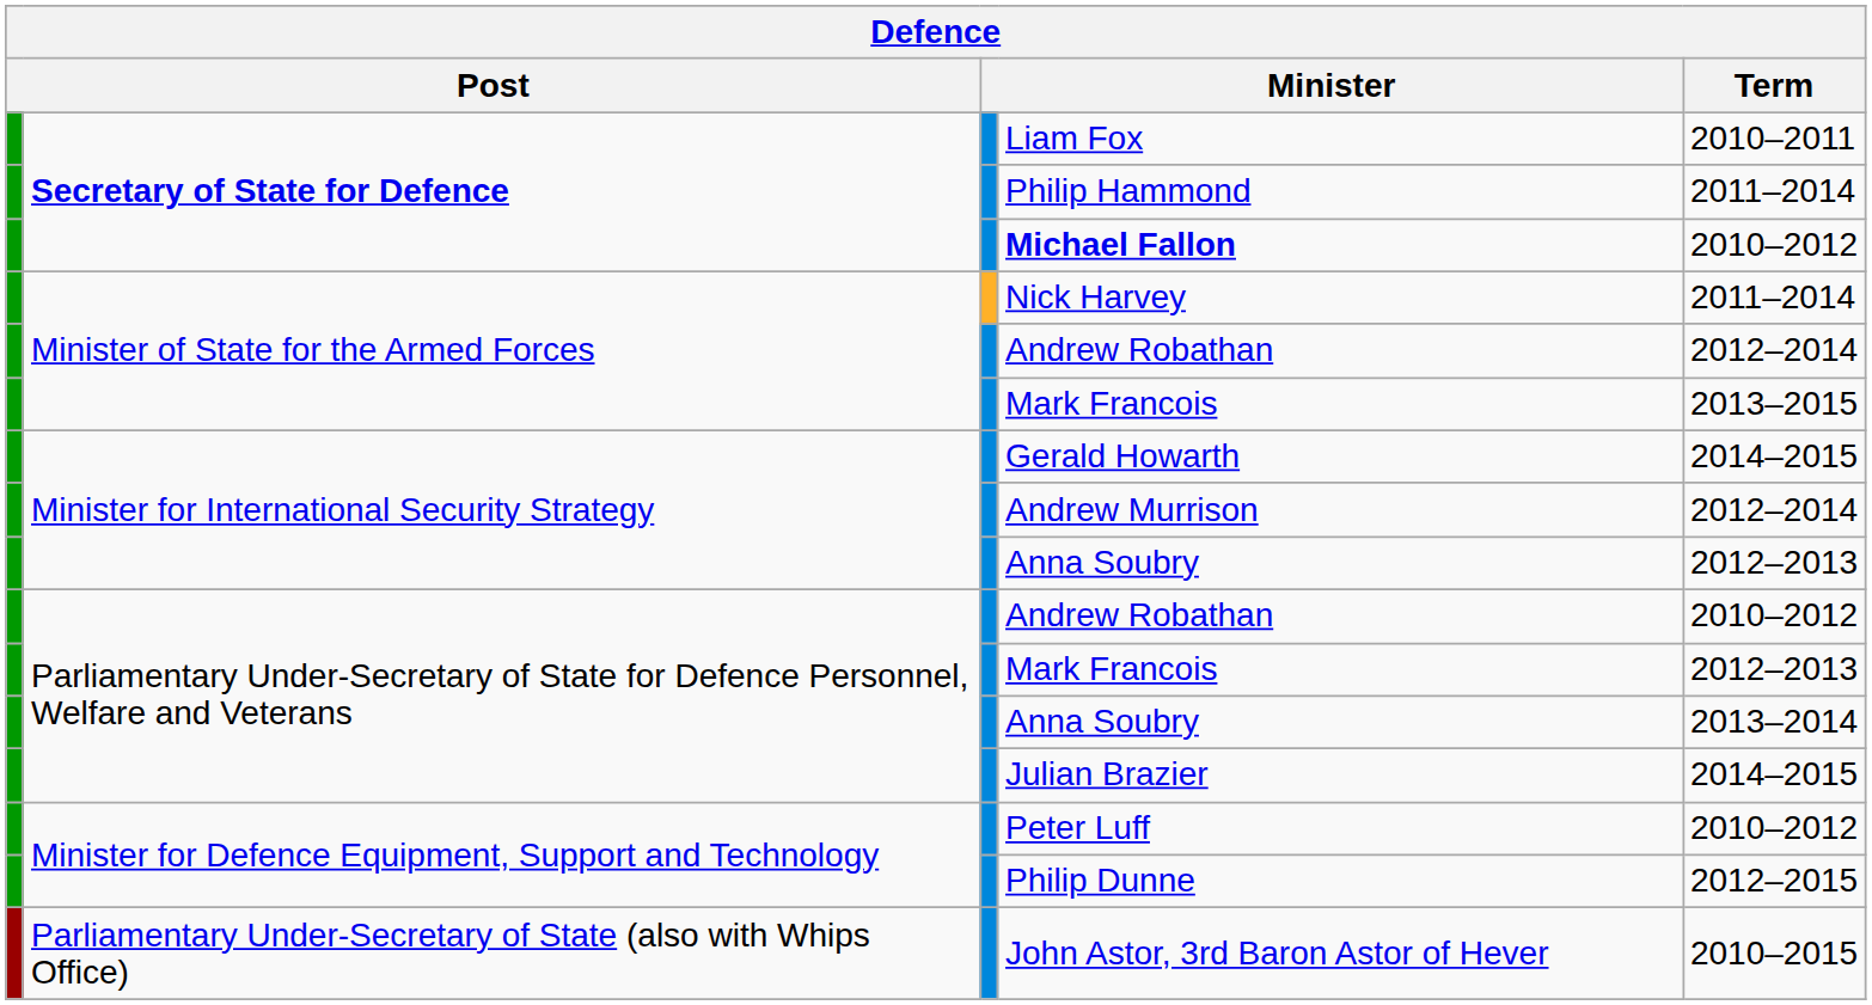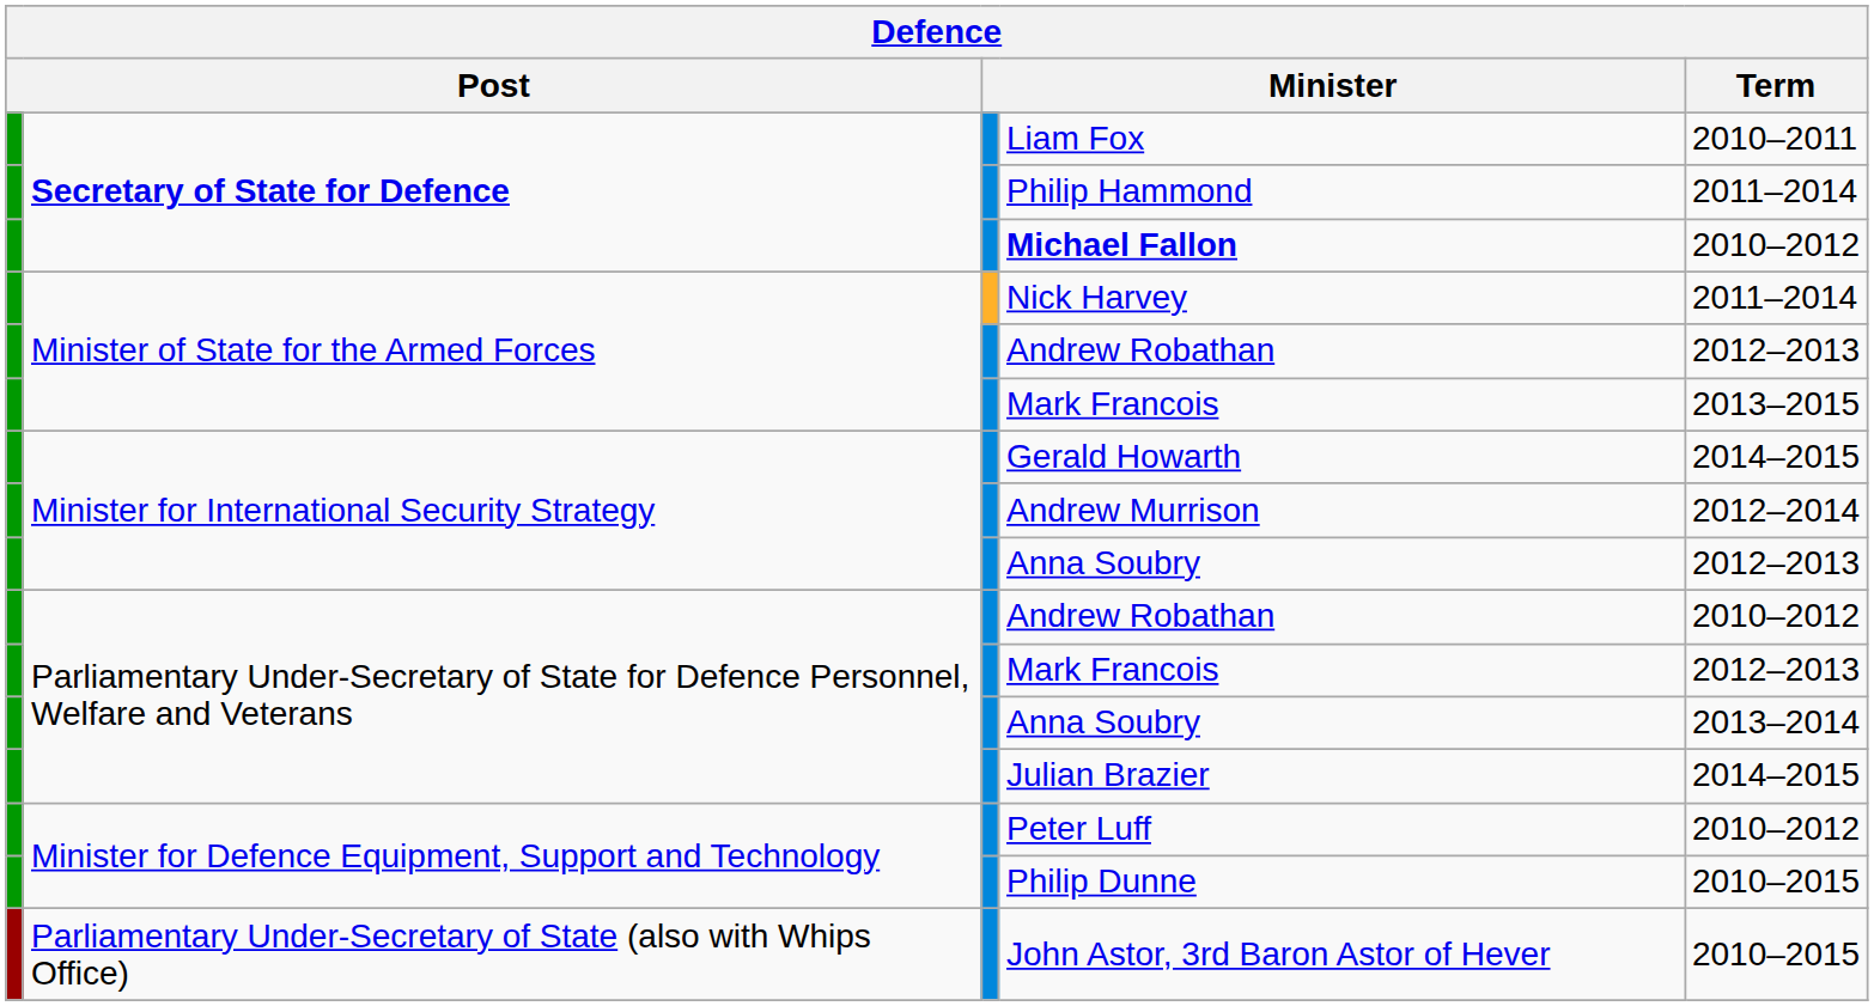 <table class="wikitable">
 <tr>
 <th colspan=5><a href='#'>Defence</a></th>
 </tr>
 <tr>
 <th colspan=2>Post</th>
 <th colspan=2>Minister</th>
 <th>Term</th>
 </tr>
 <tr>
 <td style="width:1px;; background:#090;"></td>
 <td style="width:450px;" rowspan="3"><strong><a href='#'>Secretary of State for Defence</a></strong></td>
 <td style="width:1px;; background:#0087dc;"></td>
 <td width=320><a href='#'>Liam Fox</a></td>
 <td>2010–2011</td>
 </tr>
 <tr>
 <td style="width:1px;; background:#090;"></td>
 <td style="width:1px;; background:#0087dc;"></td>
 <td><a href='#'>Philip Hammond</a></td>
 <td>2011–2014</td>
 </tr>
 <tr>
 <td style="width:1px;; background:#090;"></td>
 <td style="width:1px;; background:#0087dc;"></td>
 <td><strong><a href='#'>Michael Fallon</a></strong></td>
 <td>2010–2012</td>
 </tr>
 <tr>
 <td style="width:1px;; background:#090;"></td>
 <td rowspan="3"><a href='#'>Minister of State for the Armed Forces</a></td>
 <td style="width:1px;; background:#FFB128;"></td>
 <td><a href='#'>Nick Harvey</a></td>
 <td>2011–2014</td>
 </tr>
 <tr>
 <td style="width:1px;; background:#090;"></td>
 <td style="width:1px;; background:#0087dc;"></td>
 <td><a href='#'>Andrew Robathan</a></td>
-<td>2012–2014</td>
+<td>2012–2013</td>
 </tr>
 <tr>
 <td style="width:1px;; background:#090;"></td>
 <td style="width:1px;; background:#0087dc;"></td>
 <td><a href='#'>Mark Francois</a></td>
 <td>2013–2015</td>
 </tr>
 <tr>
 <td style="width:1px;; background:#090;"></td>
 <td style="width:450px;" rowspan="3"><a href='#'>Minister for International Security Strategy</a></td>
 <td style="width:1px;; background:#0087dc;"></td>
 <td><a href='#'>Gerald Howarth</a></td>
 <td>2014–2015</td>
 </tr>
 <tr>
 <td style="width:1px;; background:#090;"></td>
 <td style="width:1px;; background:#0087dc;"></td>
 <td><a href='#'>Andrew Murrison</a></td>
 <td>2012–2014</td>
 </tr>
 <tr>
 <td style="width:1px;; background:#090;"></td>
 <td style="width:1px;; background:#0087dc;"></td>
 <td><a href='#'>Anna Soubry</a></td>
 <td>2012–2013</td>
 </tr>
 <tr>
 <td style="width:1px;; background:#090;"></td>
 <td style="width:450px;" rowspan="4">Parliamentary Under-Secretary of State for Defence Personnel,<br>Welfare and Veterans</td>
 <td style="width:1px;; background:#0087dc;"></td>
 <td><a href='#'>Andrew Robathan</a></td>
 <td>2010–2012</td>
 </tr>
 <tr>
 <td style="width:1px;; background:#090;"></td>
 <td style="width:1px;; background:#0087dc;"></td>
 <td><a href='#'>Mark Francois</a></td>
 <td>2012–2013</td>
 </tr>
 <tr>
 <td style="width:1px;; background:#090;"></td>
 <td style="width:1px;; background:#0087dc;"></td>
 <td><a href='#'>Anna Soubry</a></td>
 <td>2013–2014</td>
 </tr>
 <tr>
 <td style="width:1px;; background:#090;"></td>
 <td style="width:1px;; background:#0087dc;"></td>
 <td><a href='#'>Julian Brazier</a></td>
 <td>2014–2015</td>
 </tr>
 <tr>
 <td style="width:1px;; background:#090;"></td>
 <td style="width:450px;" rowspan="2"><a href='#'>Minister for Defence Equipment, Support and Technology</a></td>
 <td style="width:1px;; background:#0087dc;"></td>
 <td><a href='#'>Peter Luff</a></td>
 <td>2010–2012</td>
 </tr>
 <tr>
 <td style="width:1px;; background:#090;"></td>
 <td style="width:1px;; background:#0087dc;"></td>
 <td><a href='#'>Philip Dunne</a></td>
-<td>2012–2015</td>
+<td>2010–2015</td>
 </tr>
 <tr>
 <td style="width:1px;; background:#900;"></td>
 <td><a href='#'>Parliamentary Under-Secretary of State</a> (also with Whips Office)</td>
 <td style="width:1px;; background:#0087dc;"></td>
 <td><a href='#'>John Astor, 3rd Baron Astor of Hever</a></td>
 <td>2010–2015</td>
 </tr>
 </table>
